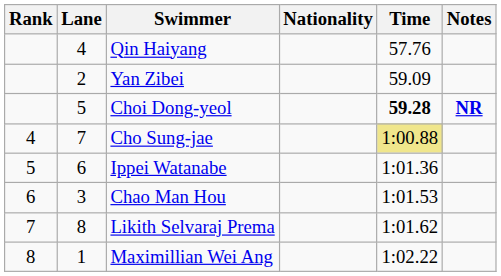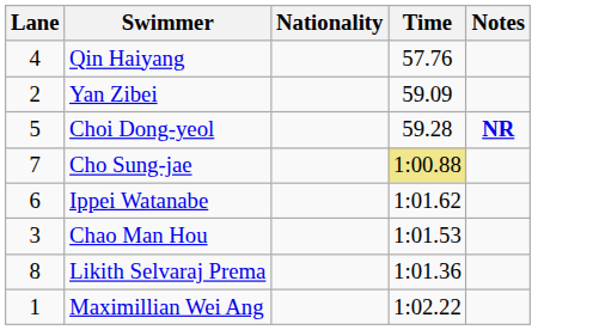 <table class="wikitable sortable" style="text-align:center">
 <tr>
-<th>Rank</th>
 <th>Lane</th>
 <th>Swimmer</th>
 <th>Nationality</th>
 <th>Time</th>
 <th>Notes</th>
 </tr>
 <tr>
-<td></td>
 <td>4</td>
 <td align=left><a href='#'>Qin Haiyang</a></td>
 <td align=left></td>
 <td>57.76</td>
 <td></td>
 </tr>
 <tr>
-<td></td>
 <td>2</td>
 <td align=left><a href='#'>Yan Zibei</a></td>
 <td align=left></td>
 <td>59.09</td>
 <td></td>
 </tr>
 <tr>
-<td></td>
 <td>5</td>
 <td align=left><a href='#'>Choi Dong-yeol</a></td>
 <td align=left></td>
-<td><strong>59.28</strong></td>
+<td>59.28</td>
 <td><strong><a href='#'>NR</a></strong></td>
 </tr>
 <tr>
-<td>4</td>
 <td>7</td>
 <td align=left><a href='#'>Cho Sung-jae</a></td>
 <td align=left></td>
 <td style="background: khaki;">1:00.88</td>
 <td></td>
 </tr>
 <tr>
-<td>5</td>
 <td>6</td>
 <td align=left><a href='#'>Ippei Watanabe</a></td>
 <td align=left></td>
-<td>1:01.36</td>
+<td>1:01.62</td>
 <td></td>
 </tr>
 <tr>
-<td>6</td>
 <td>3</td>
 <td align=left><a href='#'>Chao Man Hou</a></td>
 <td align=left></td>
 <td>1:01.53</td>
 <td></td>
 </tr>
 <tr>
-<td>7</td>
 <td>8</td>
 <td align=left><a href='#'>Likith Selvaraj Prema</a></td>
 <td align=left></td>
-<td>1:01.62</td>
+<td>1:01.36</td>
 <td></td>
 </tr>
 <tr>
-<td>8</td>
 <td>1</td>
 <td align=left><a href='#'>Maximillian Wei Ang</a></td>
 <td align=left></td>
 <td>1:02.22</td>
 <td></td>
 </tr>
 </table>
